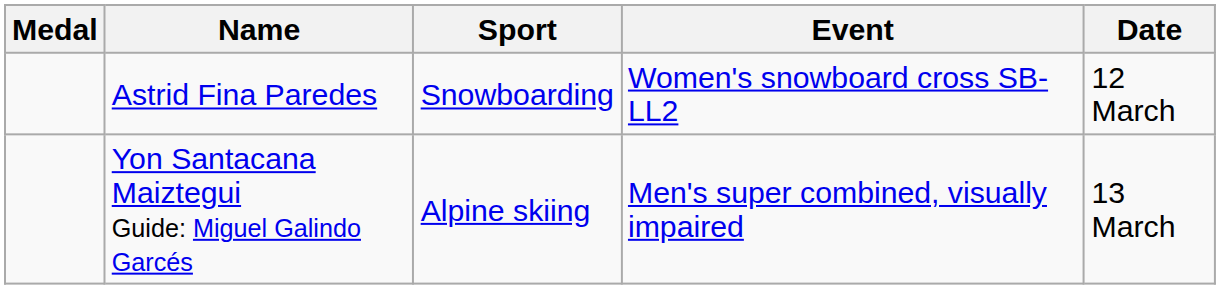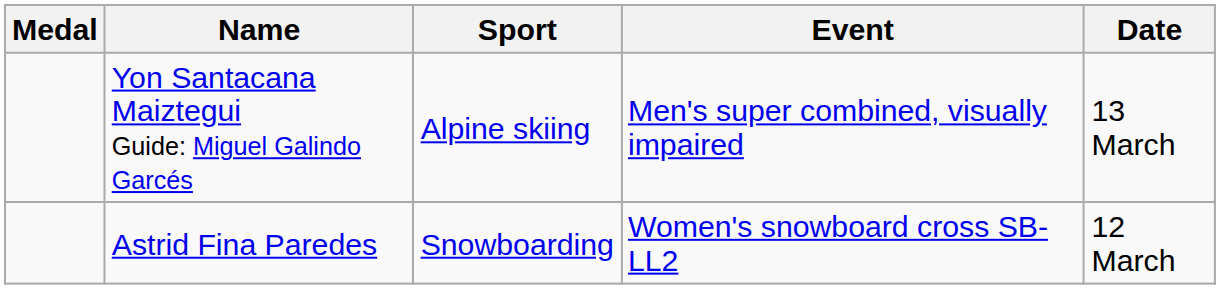 <table class="wikitable sortable" style="font-size:95%">
 <tr>
 <th>Medal</th>
 <th>Name</th>
 <th>Sport</th>
 <th>Event</th>
 <th>Date</th>
 </tr>
 <tr>
 <td></td>
+<td><a href='#'>Yon Santacana Maiztegui</a><br><small>Guide: <a href='#'>Miguel Galindo Garcés</a></small></td>
+<td><a href='#'>Alpine skiing</a></td>
+<td><a href='#'>Men's super combined, visually impaired</a></td>
+<td>13 March</td>
+</tr>
+<tr>
+<td></td>
 <td><a href='#'>Astrid Fina Paredes</a></td>
 <td><a href='#'>Snowboarding</a></td>
 <td><a href='#'>Women's snowboard cross SB-LL2</a></td>
 <td>12 March</td>
 </tr>
-<tr>
-<td></td>
-<td><a href='#'>Yon Santacana Maiztegui</a><br><small>Guide: <a href='#'>Miguel Galindo Garcés</a></small></td>
-<td><a href='#'>Alpine skiing</a></td>
-<td><a href='#'>Men's super combined, visually impaired</a></td>
-<td>13 March</td>
-</tr>
 </table>
